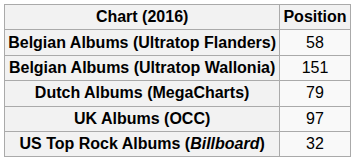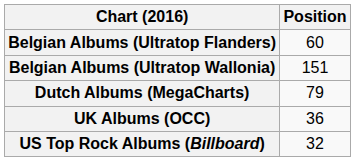 <table class="wikitable sortable plainrowheaders" style="text-align:center">
 <tr>
 <th scope="col">Chart (2016)</th>
 <th scope="col">Position</th>
 </tr>
 <tr>
 <th scope="row">Belgian Albums (Ultratop Flanders)</th>
-<td>58</td>
+<td>60</td>
 </tr>
 <tr>
 <th scope="row">Belgian Albums (Ultratop Wallonia)</th>
 <td>151</td>
 </tr>
 <tr>
 <th scope="row">Dutch Albums (MegaCharts)</th>
 <td>79</td>
 </tr>
 <tr>
 <th scope="row">UK Albums (OCC)</th>
-<td>97</td>
+<td>36</td>
 </tr>
 <tr>
 <th scope="row">US Top Rock Albums (<em>Billboard</em>)</th>
 <td>32</td>
 </tr>
 </table>
